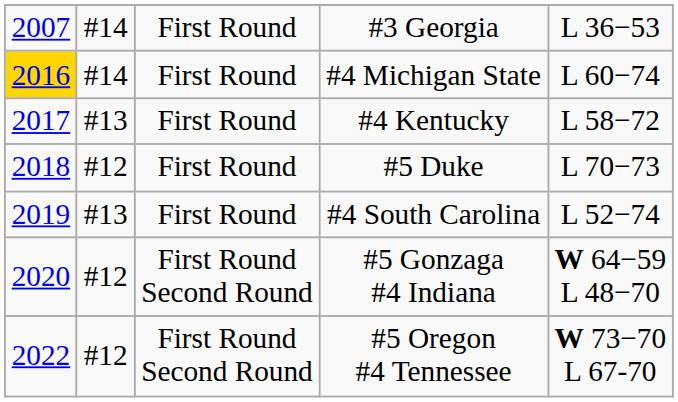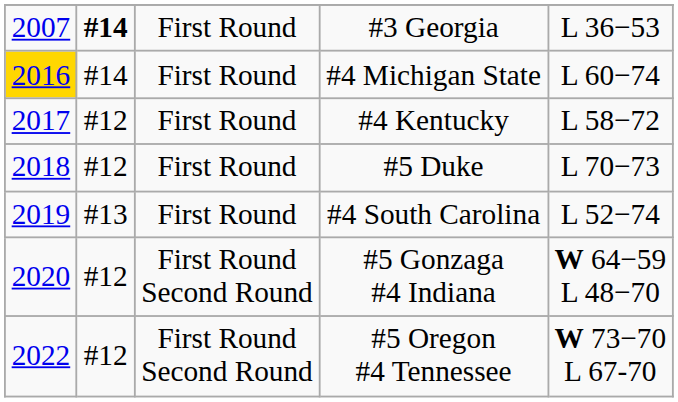 <table class="wikitable" style="text-align:center">
 <tr>
 </tr>
 <tr style="text-align:center;">
 <td rowspan=1><a href='#'>2007</a></td>
-<td>#14</td>
+<td><strong>#14</strong></td>
 <td>First Round</td>
 <td>#3 Georgia</td>
 <td>L 36−53</td>
 </tr>
 <tr style="text-align:center;">
 <td rowspan=1 style="background: gold;"><a href='#'>2016</a></td>
 <td>#14</td>
 <td>First Round</td>
 <td>#4 Michigan State</td>
 <td>L 60−74</td>
 </tr>
 <tr style="text-align:center;">
 <td rowspan=1><a href='#'>2017</a></td>
-<td>#13</td>
+<td>#12</td>
 <td>First Round</td>
 <td>#4 Kentucky</td>
 <td>L 58−72</td>
 </tr>
 <tr style="text-align:center;">
 <td rowspan=1><a href='#'>2018</a></td>
 <td>#12</td>
 <td>First Round</td>
 <td>#5 Duke</td>
 <td>L 70−73</td>
 </tr>
 <tr style="text-align:center;">
 <td rowspan=1><a href='#'>2019</a></td>
 <td>#13</td>
 <td>First Round</td>
 <td>#4 South Carolina</td>
 <td>L 52−74</td>
 </tr>
 <tr style="text-align:center;">
 <td rowspan=1><a href='#'>2020</a></td>
 <td>#12</td>
 <td>First Round<br>Second Round</td>
 <td>#5 Gonzaga <br>#4 Indiana</td>
 <td><strong>W</strong> 64−59<br>L 48−70</td>
 </tr>
 <tr style="text-align:center;">
 <td rowspan=1><a href='#'>2022</a></td>
 <td>#12</td>
 <td>First Round<br>Second Round</td>
 <td>#5 Oregon <br>#4 Tennessee</td>
 <td><strong>W</strong> 73−70<br>L 67-70</td>
 </tr>
 </table>
